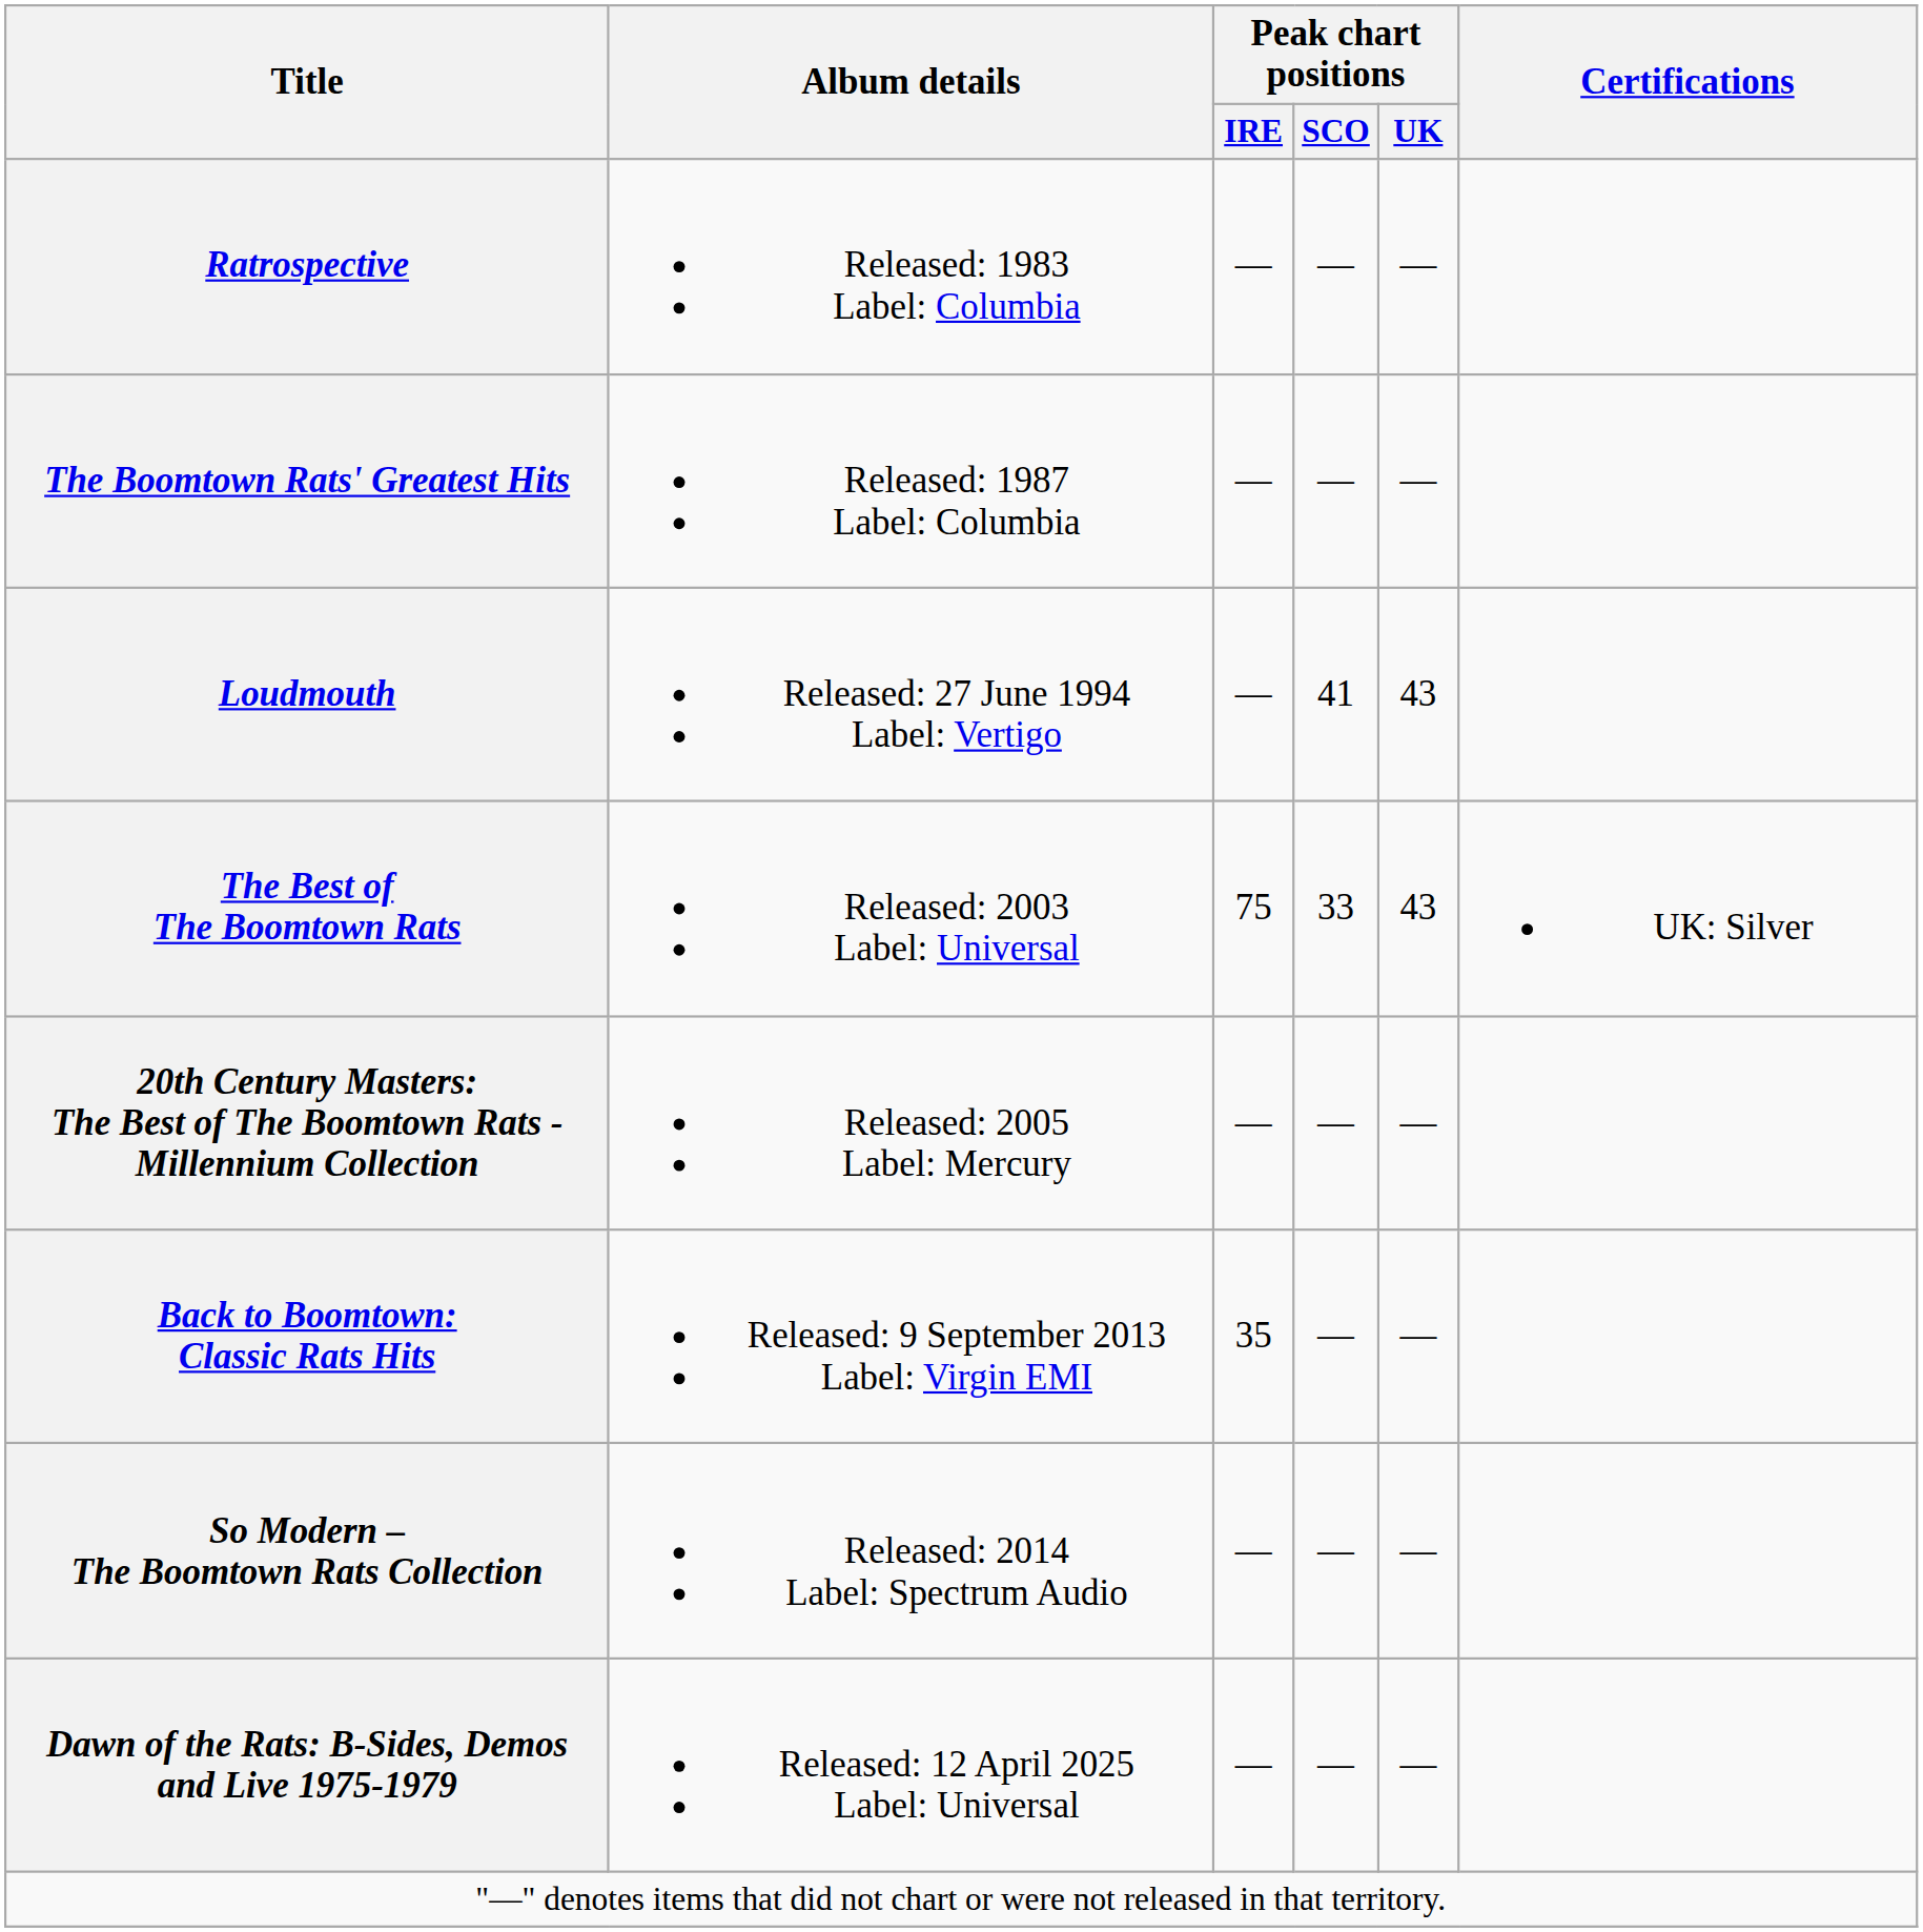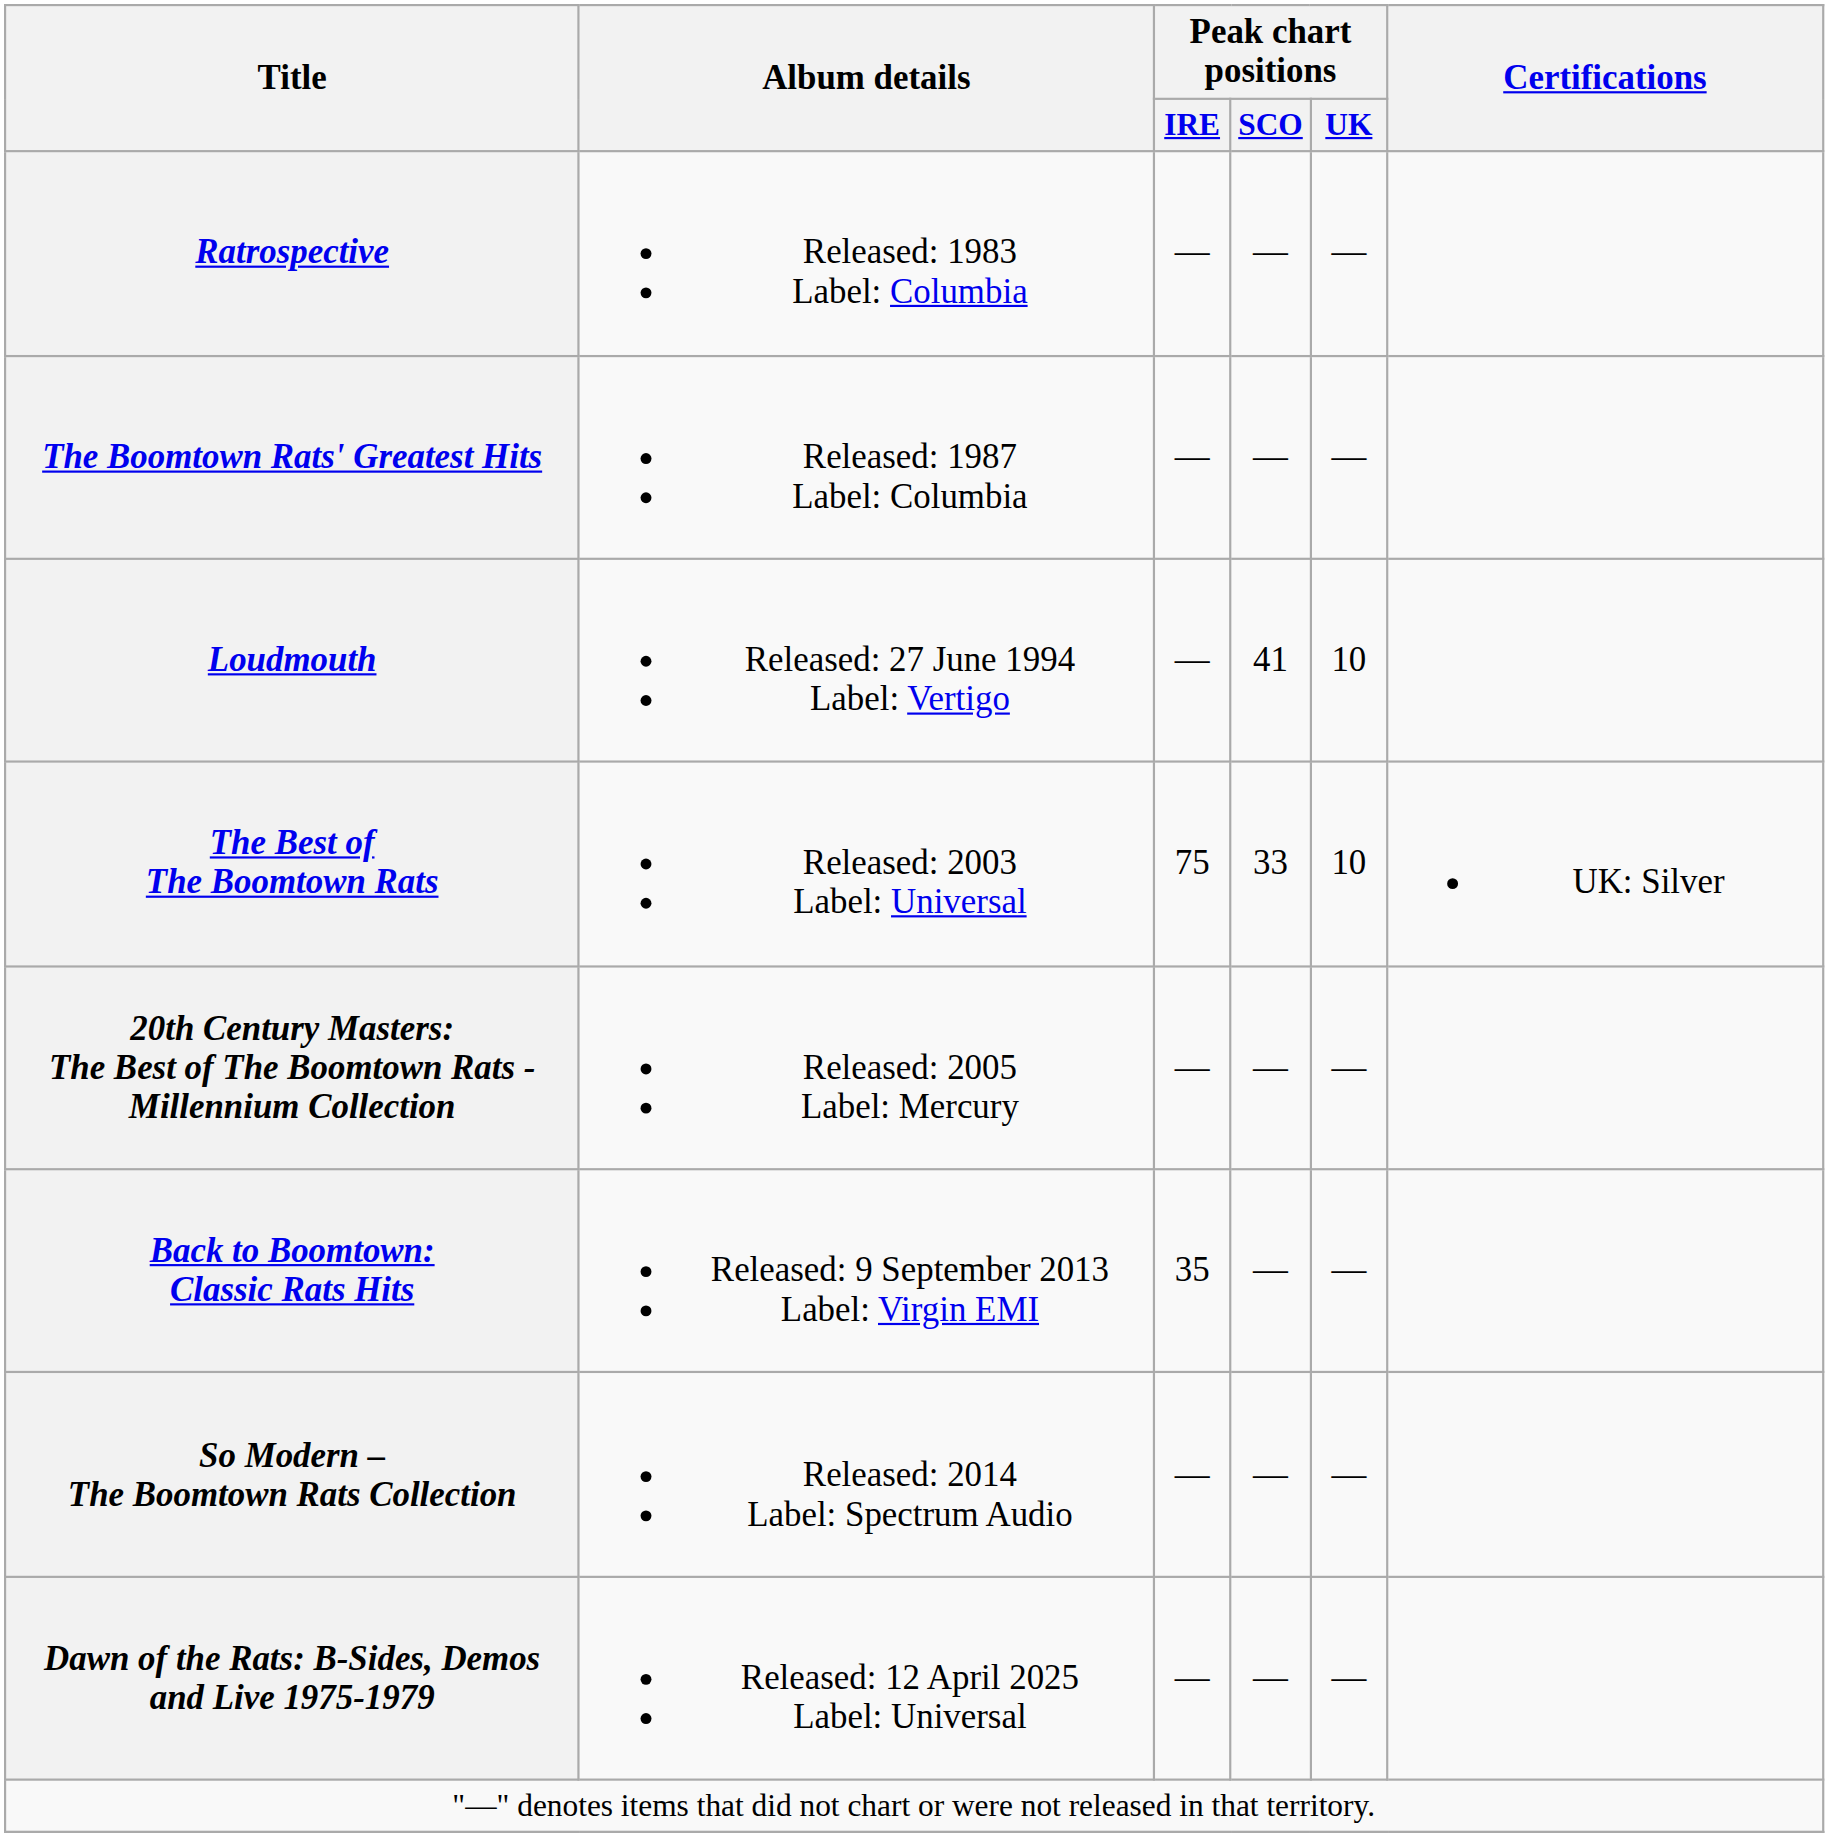 <table class="wikitable plainrowheaders" style="text-align:center;">
 <tr>
 <th scope="col" rowspan="2" style="width:16em;">Title</th>
 <th scope="col" rowspan="2" style="width:16em;">Album details</th>
 <th scope="col" colspan="3">Peak chart<br>positions</th>
 <th rowspan="2" style="width:12em;"><a href='#'>Certifications</a></th>
 </tr>
 <tr>
 <th style="width:2em;font-size:90%;"><a href='#'>IRE</a><br></th>
 <th style="width:2em;font-size:90%;"><a href='#'>SCO</a><br></th>
 <th style="width:2em;font-size:90%;"><a href='#'>UK</a><br></th>
 </tr>
 <tr>
 <th scope="row"><em><a href='#'>Ratrospective</a></em></th>
 <td><br><ul><li>Released: 1983</li><li>Label: <a href='#'>Columbia</a></li></ul></td>
 <td>—</td>
 <td>—</td>
 <td>—</td>
 <td></td>
 </tr>
 <tr>
 <th scope="row"><em><a href='#'>The Boomtown Rats' Greatest Hits</a></em></th>
 <td><br><ul><li>Released: 1987</li><li>Label: Columbia</li></ul></td>
 <td>—</td>
 <td>—</td>
 <td>—</td>
 <td></td>
 </tr>
 <tr>
 <th scope="row"><em><a href='#'>Loudmouth</a></em></th>
 <td><br><ul><li>Released: 27 June 1994</li><li>Label: <a href='#'>Vertigo</a></li></ul></td>
 <td>—</td>
 <td>41</td>
-<td>43</td>
+<td>10</td>
 <td></td>
 </tr>
 <tr>
 <th scope="row"><em><a href='#'>The Best of<br>The Boomtown Rats</a></em></th>
 <td><br><ul><li>Released: 2003</li><li>Label: <a href='#'>Universal</a></li></ul></td>
 <td>75</td>
 <td>33</td>
-<td>43</td>
+<td>10</td>
 <td><br><ul><li>UK: Silver</li></ul></td>
 </tr>
 <tr>
 <th scope="row"><em>20th Century Masters:<br>The Best of The Boomtown Rats -<br>Millennium Collection</em></th>
 <td><br><ul><li>Released: 2005</li><li>Label: Mercury</li></ul></td>
 <td>—</td>
 <td>—</td>
 <td>—</td>
 <td></td>
 </tr>
 <tr>
 <th scope="row"><em><a href='#'>Back to Boomtown:<br>Classic Rats Hits</a></em></th>
 <td><br><ul><li>Released: 9 September 2013</li><li>Label: <a href='#'>Virgin EMI</a></li></ul></td>
 <td>35</td>
 <td>—</td>
 <td>—</td>
 <td></td>
 </tr>
 <tr>
 <th scope="row"><em>So Modern –<br>The Boomtown Rats Collection</em></th>
 <td><br><ul><li>Released: 2014</li><li>Label: Spectrum Audio</li></ul></td>
 <td>—</td>
 <td>—</td>
 <td>—</td>
 <td></td>
 </tr>
 <tr>
 <th scope="row"><em>Dawn of the Rats: B-Sides, Demos and Live 1975-1979</em></th>
 <td><br><ul><li>Released: 12 April 2025</li><li>Label: Universal</li></ul></td>
 <td>—</td>
 <td>—</td>
 <td>—</td>
 <td></td>
 </tr>
 <tr>
 <td align="center" colspan="15" style="font-size:90%">"—" denotes items that did not chart or were not released in that territory.</td>
 </tr>
 <tr>
 </tr>
 </table>
